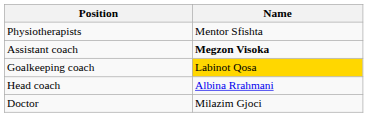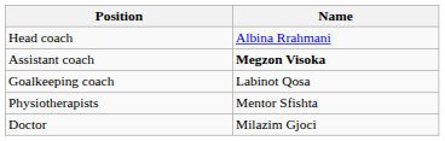 <table class="wikitable" width=40% style="text-align:left;font-size:100%;">
 <tr>
 <th>Position</th>
 <th>Name</th>
 </tr>
 <tr>
-<td>Physiotherapists</td>
-<td> Mentor Sfishta</td>
+<td>Head coach</td>
+<td> <a href='#'>Albina Rrahmani</a></td>
 </tr>
 <tr>
 <td>Assistant coach</td>
 <td><strong> Megzon Visoka</strong></td>
 </tr>
 <tr>
 <td>Goalkeeping coach</td>
-<td style="background: gold;"> Labinot Qosa</td>
+<td> Labinot Qosa</td>
 </tr>
 <tr>
-<td>Head coach</td>
-<td> <a href='#'>Albina Rrahmani</a></td>
+<td>Physiotherapists</td>
+<td> Mentor Sfishta</td>
 </tr>
 <tr>
 <td>Doctor</td>
 <td> Milazim Gjoci</td>
 </tr>
 </table>
